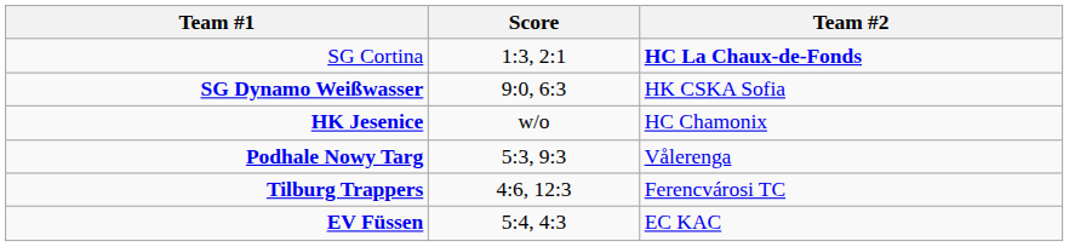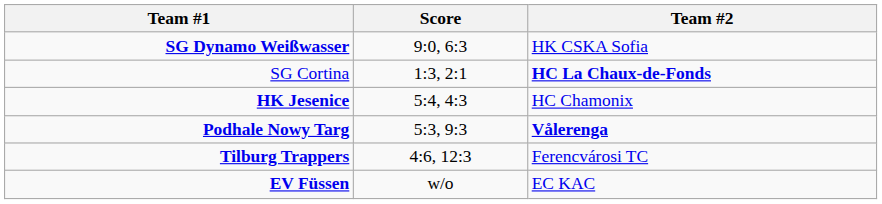 <table class="wikitable" style="text-align: center;">
 <tr>
 <th width=22%>Team #1</th>
 <th width=11%>Score</th>
 <th width=22%>Team #2</th>
 </tr>
 <tr>
+<td style="text-align: right;"><strong><a href='#'>SG Dynamo Weißwasser</a></strong> </td>
+<td>9:0, 6:3</td>
+<td style="text-align: left;"> <a href='#'>HK CSKA Sofia</a></td>
+</tr>
+<tr>
 <td style="text-align: right;"><a href='#'>SG Cortina</a> </td>
 <td>1:3, 2:1</td>
 <td style="text-align: left;"> <strong><a href='#'>HC La Chaux-de-Fonds</a></strong></td>
 </tr>
 <tr>
-<td style="text-align: right;"><strong><a href='#'>SG Dynamo Weißwasser</a></strong> </td>
-<td>9:0, 6:3</td>
-<td style="text-align: left;"> <a href='#'>HK CSKA Sofia</a></td>
-</tr>
-<tr>
 <td style="text-align: right;"><strong><a href='#'>HK Jesenice</a></strong> </td>
-<td>w/o</td>
+<td>5:4, 4:3</td>
 <td style="text-align: left;"> <a href='#'>HC Chamonix</a></td>
 </tr>
 <tr>
 <td style="text-align: right;"><strong><a href='#'>Podhale Nowy Targ</a></strong> </td>
 <td>5:3, 9:3</td>
-<td style="text-align: left;"> <a href='#'>Vålerenga</a></td>
+<td style="text-align: left;"><strong> <a href='#'>Vålerenga</a></strong></td>
 </tr>
 <tr>
 <td style="text-align: right;"><strong><a href='#'>Tilburg Trappers</a></strong> </td>
 <td>4:6, 12:3</td>
 <td style="text-align: left;"> <a href='#'>Ferencvárosi TC</a></td>
 </tr>
 <tr>
 <td style="text-align: right;"><strong><a href='#'>EV Füssen</a></strong> </td>
-<td>5:4, 4:3</td>
+<td>w/o</td>
 <td style="text-align: left;"> <a href='#'>EC KAC</a></td>
 </tr>
 </table>
